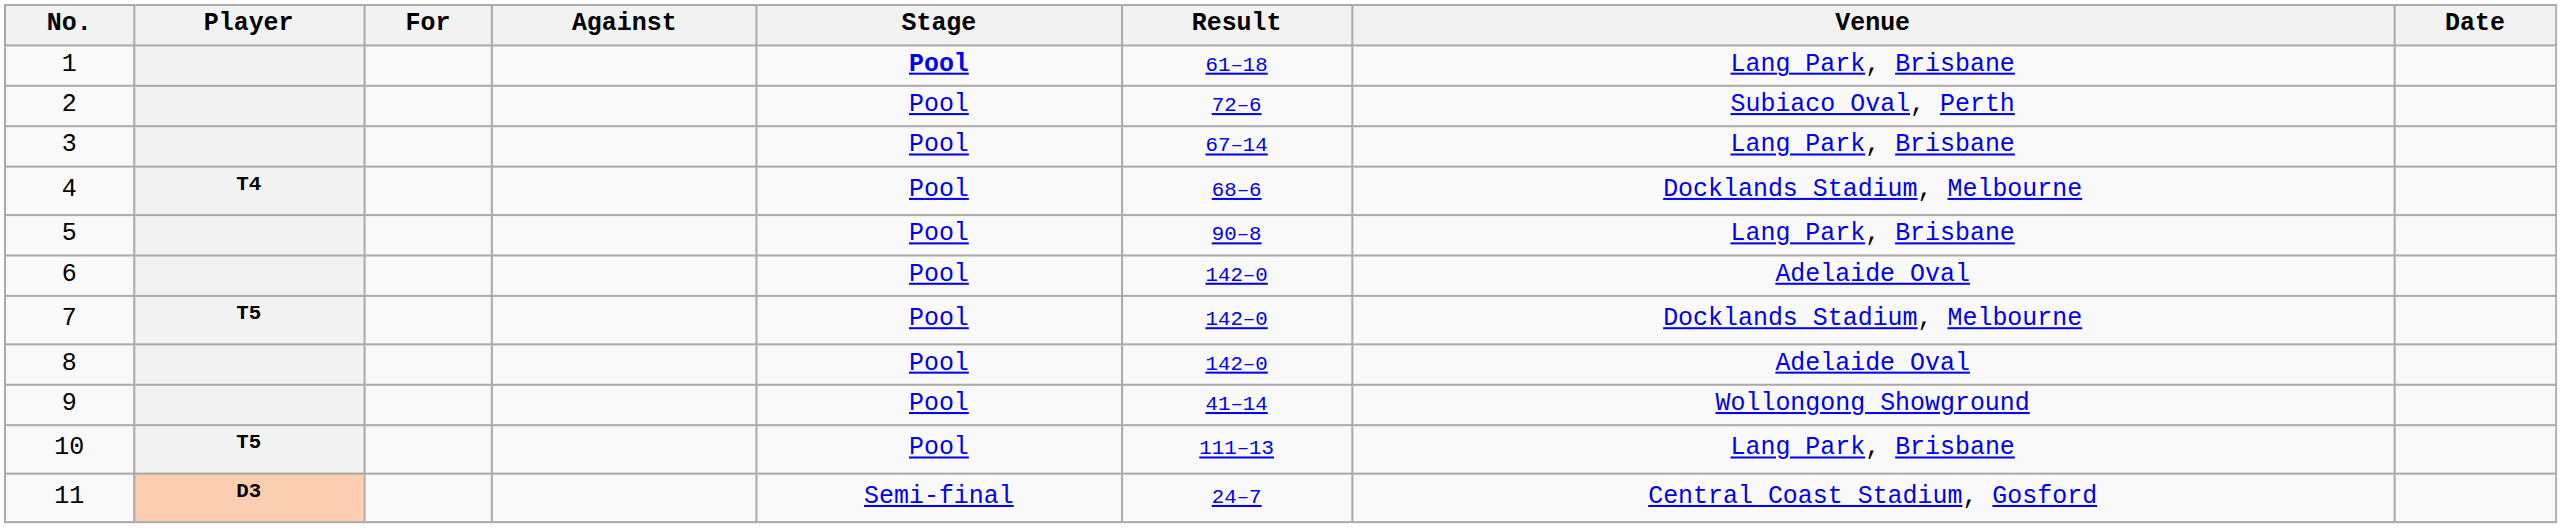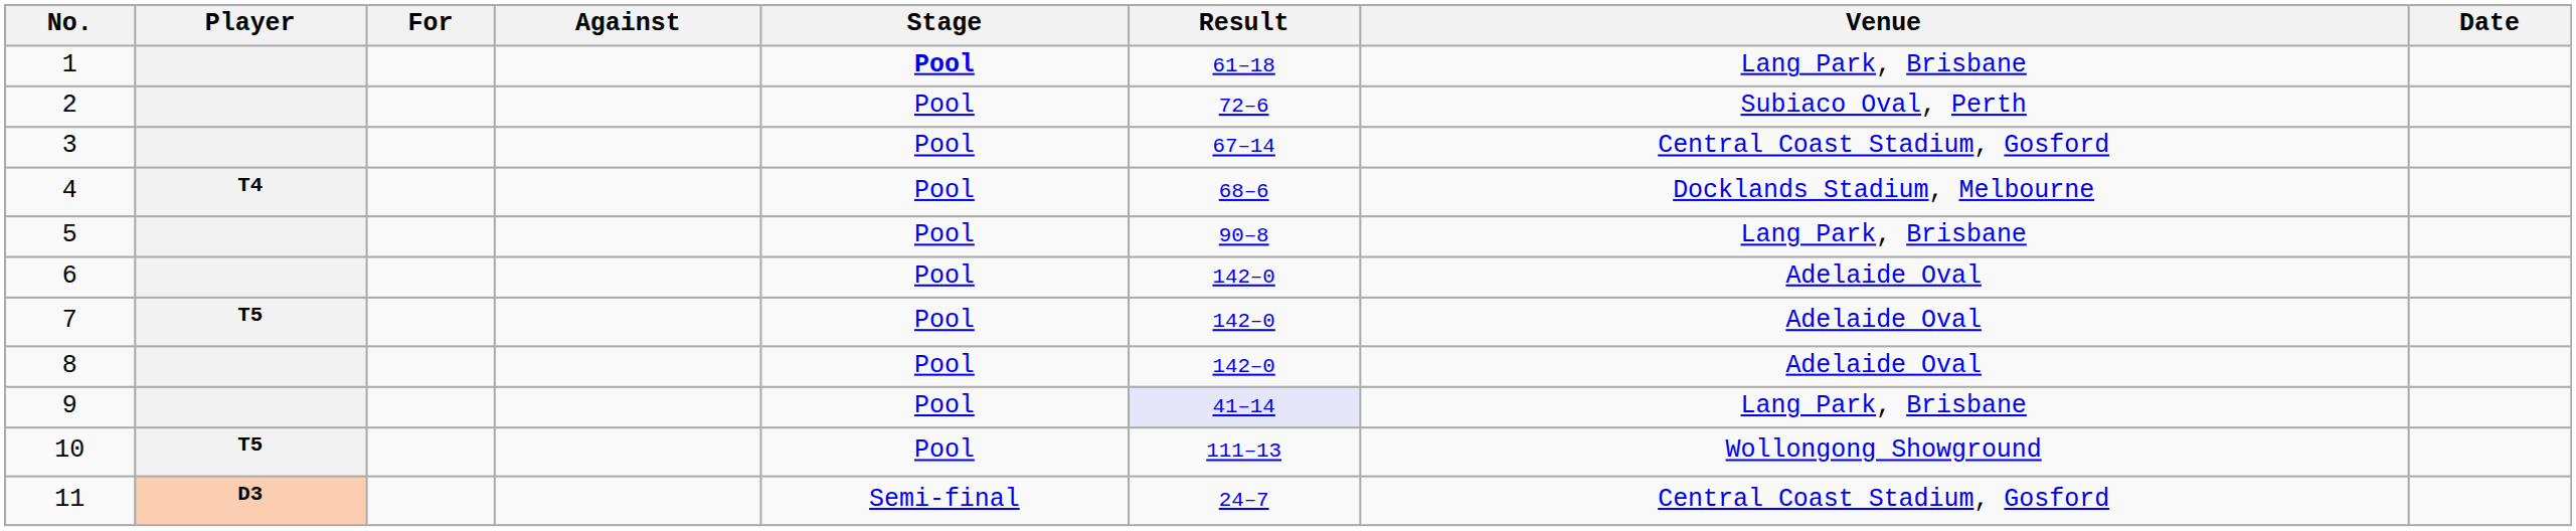 <table class="wikitable sortable" style="text-align:center;width:100%;font-size:95%">
 <tr>
 <th scope=col>No.</th>
 <th scope=col>Player</th>
 <th scope=col>For</th>
 <th scope=col>Against</th>
 <th scope=col>Stage</th>
 <th scope=col>Result</th>
 <th scope=col>Venue</th>
 <th scope=col>Date</th>
 </tr>
 <tr>
 <td>1</td>
 <th scope=row></th>
 <td></td>
 <td></td>
 <td><strong><a href='#'>Pool</a></strong></td>
 <td align=center><small><a href='#'>61–18</a></small></td>
 <td><a href='#'>Lang Park</a>, <a href='#'>Brisbane</a></td>
 <td></td>
 </tr>
 <tr>
 <td>2</td>
 <th scope=row></th>
 <td></td>
 <td></td>
 <td><a href='#'>Pool</a></td>
 <td align=center><small><a href='#'>72–6</a></small></td>
 <td><a href='#'>Subiaco Oval</a>, <a href='#'>Perth</a></td>
 <td></td>
 </tr>
 <tr>
 <td>3</td>
 <th scope=row></th>
 <td></td>
 <td></td>
 <td><a href='#'>Pool</a></td>
 <td align=center><small><a href='#'>67–14</a></small></td>
-<td><a href='#'>Lang Park</a>, <a href='#'>Brisbane</a></td>
+<td><a href='#'>Central Coast Stadium</a>, <a href='#'>Gosford</a></td>
 <td></td>
 </tr>
 <tr>
 <td>4</td>
 <th scope=row><sup>T4</sup></th>
 <td></td>
 <td></td>
 <td><a href='#'>Pool</a></td>
 <td align=center><small><a href='#'>68–6</a></small></td>
 <td><a href='#'>Docklands Stadium</a>, <a href='#'>Melbourne</a></td>
 <td></td>
 </tr>
 <tr>
 <td>5</td>
 <th scope=row></th>
 <td></td>
 <td></td>
 <td><a href='#'>Pool</a></td>
 <td align=center><small><a href='#'>90–8</a></small></td>
 <td><a href='#'>Lang Park</a>, <a href='#'>Brisbane</a></td>
 <td></td>
 </tr>
 <tr>
 <td>6</td>
 <th scope=row></th>
 <td></td>
 <td></td>
 <td><a href='#'>Pool</a></td>
 <td align=center><small><a href='#'>142–0</a></small></td>
 <td><a href='#'>Adelaide Oval</a></td>
 <td></td>
 </tr>
 <tr>
 <td>7</td>
 <th scope=row><sup>T5</sup></th>
 <td></td>
 <td></td>
 <td><a href='#'>Pool</a></td>
 <td align=center><small><a href='#'>142–0</a></small></td>
-<td><a href='#'>Docklands Stadium</a>, <a href='#'>Melbourne</a></td>
+<td><a href='#'>Adelaide Oval</a></td>
 <td></td>
 </tr>
 <tr>
 <td>8</td>
 <th scope=row></th>
 <td></td>
 <td></td>
 <td><a href='#'>Pool</a></td>
 <td align=center><small><a href='#'>142–0</a></small></td>
 <td><a href='#'>Adelaide Oval</a></td>
 <td></td>
 </tr>
 <tr>
 <td>9</td>
 <th scope=row></th>
 <td></td>
 <td></td>
 <td><a href='#'>Pool</a></td>
-<td align=center><small><a href='#'>41–14</a></small></td>
-<td><a href='#'>Wollongong Showground</a></td>
+<td align=center style="background: lavender;"><small><a href='#'>41–14</a></small></td>
+<td><a href='#'>Lang Park</a>, <a href='#'>Brisbane</a></td>
 <td></td>
 </tr>
 <tr>
 <td>10</td>
 <th scope=row><sup>T5</sup></th>
 <td></td>
 <td></td>
 <td><a href='#'>Pool</a></td>
 <td align=center><small><a href='#'>111–13</a></small></td>
-<td><a href='#'>Lang Park</a>, <a href='#'>Brisbane</a></td>
+<td><a href='#'>Wollongong Showground</a></td>
 <td></td>
 </tr>
 <tr>
 <td>11</td>
 <th scope=row style="background-color:#FBCEB1"><sup>D3</sup></th>
 <td></td>
 <td></td>
 <td><a href='#'>Semi-final</a></td>
 <td align=center><small><a href='#'>24–7</a></small></td>
 <td><a href='#'>Central Coast Stadium</a>, <a href='#'>Gosford</a></td>
 <td></td>
 </tr>
 </table>
